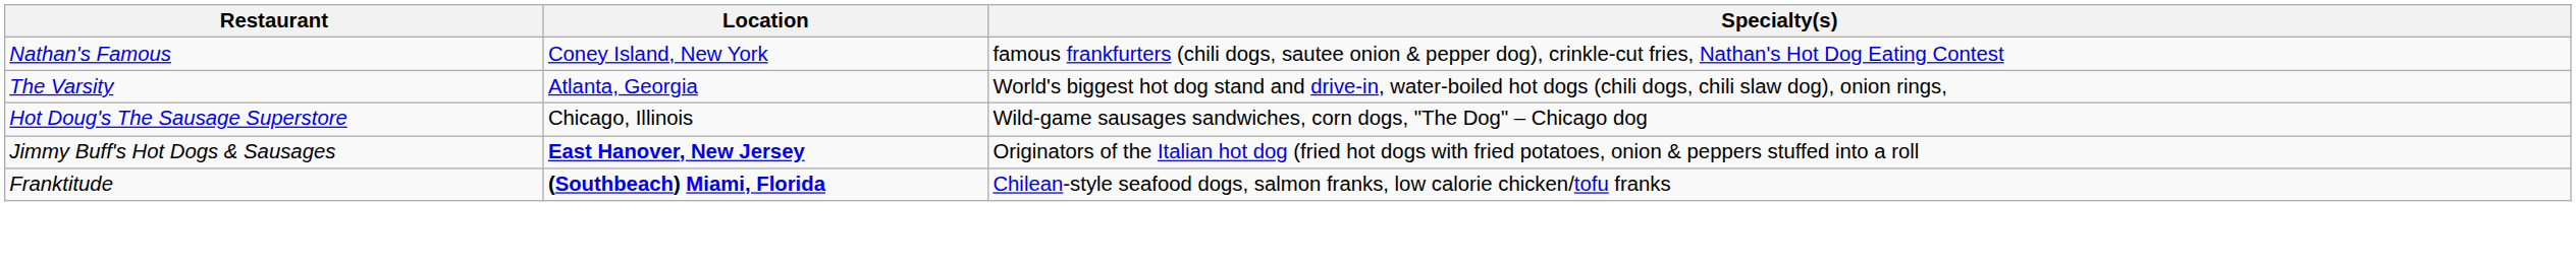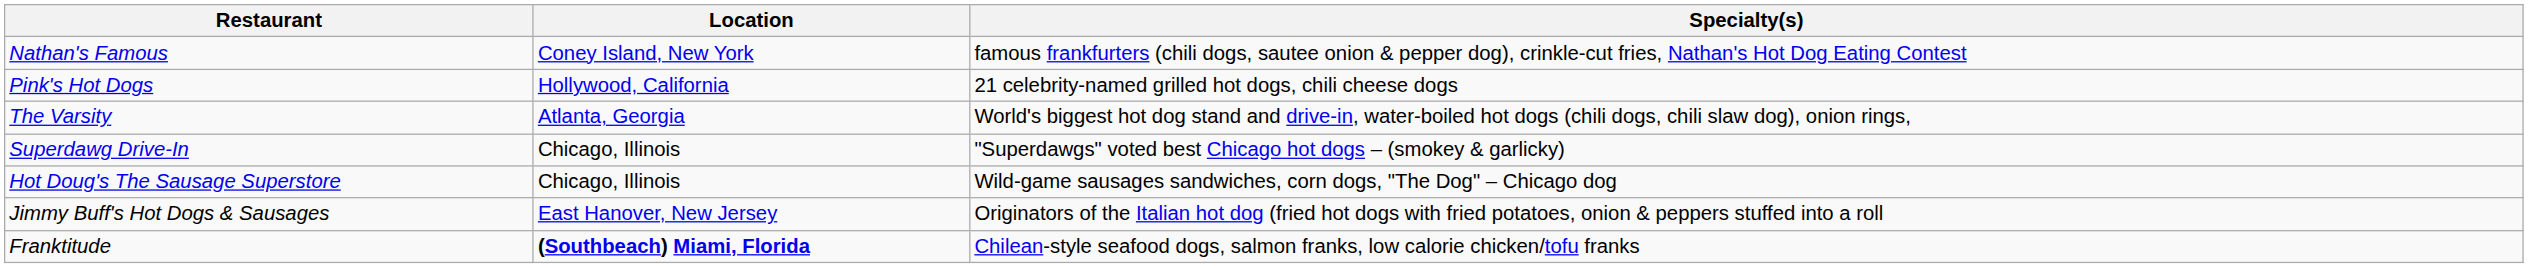 <table class="wikitable" style="width:100%;">
 <tr>
 <th>Restaurant</th>
 <th>Location</th>
 <th>Specialty(s)</th>
 </tr>
 <tr>
 <td><em><a href='#'>Nathan's Famous</a></em></td>
 <td><a href='#'>Coney Island, New York</a></td>
 <td>famous <a href='#'>frankfurters</a> (chili dogs, sautee onion & pepper dog), crinkle-cut fries, <a href='#'>Nathan's Hot Dog Eating Contest</a></td>
 </tr>
 <tr>
+<td><em><a href='#'>Pink's Hot Dogs</a></em></td>
+<td><a href='#'>Hollywood, California</a></td>
+<td>21 celebrity-named grilled hot dogs, chili cheese dogs</td>
+</tr>
+<tr>
 <td><em><a href='#'>The Varsity</a></em></td>
 <td><a href='#'>Atlanta, Georgia</a></td>
 <td>World's biggest hot dog stand and <a href='#'>drive-in</a>, water-boiled hot dogs (chili dogs, chili slaw dog), onion rings,</td>
+</tr>
+<tr>
+<td><em><a href='#'>Superdawg Drive-In</a></em></td>
+<td>Chicago, Illinois</td>
+<td>"Superdawgs" voted best <a href='#'>Chicago hot dogs</a> – (smokey & garlicky)</td>
 </tr>
 <tr>
 <td><em><a href='#'>Hot Doug's The Sausage Superstore</a></em></td>
 <td>Chicago, Illinois</td>
 <td>Wild-game sausages sandwiches, corn dogs, "The Dog" – Chicago dog</td>
 </tr>
 <tr>
 <td><em>Jimmy Buff's Hot Dogs & Sausages</em></td>
-<td><strong><a href='#'>East Hanover, New Jersey</a></strong></td>
+<td><a href='#'>East Hanover, New Jersey</a></td>
 <td>Originators of the <a href='#'>Italian hot dog</a> (fried hot dogs with fried potatoes, onion & peppers stuffed into a roll</td>
 </tr>
 <tr>
 <td><em>Franktitude</em></td>
 <td><strong>(<a href='#'>Southbeach</a>) <a href='#'>Miami, Florida</a></strong></td>
 <td><a href='#'>Chilean</a>-style seafood dogs, salmon franks, low calorie chicken/<a href='#'>tofu</a> franks</td>
 </tr>
 </table>
